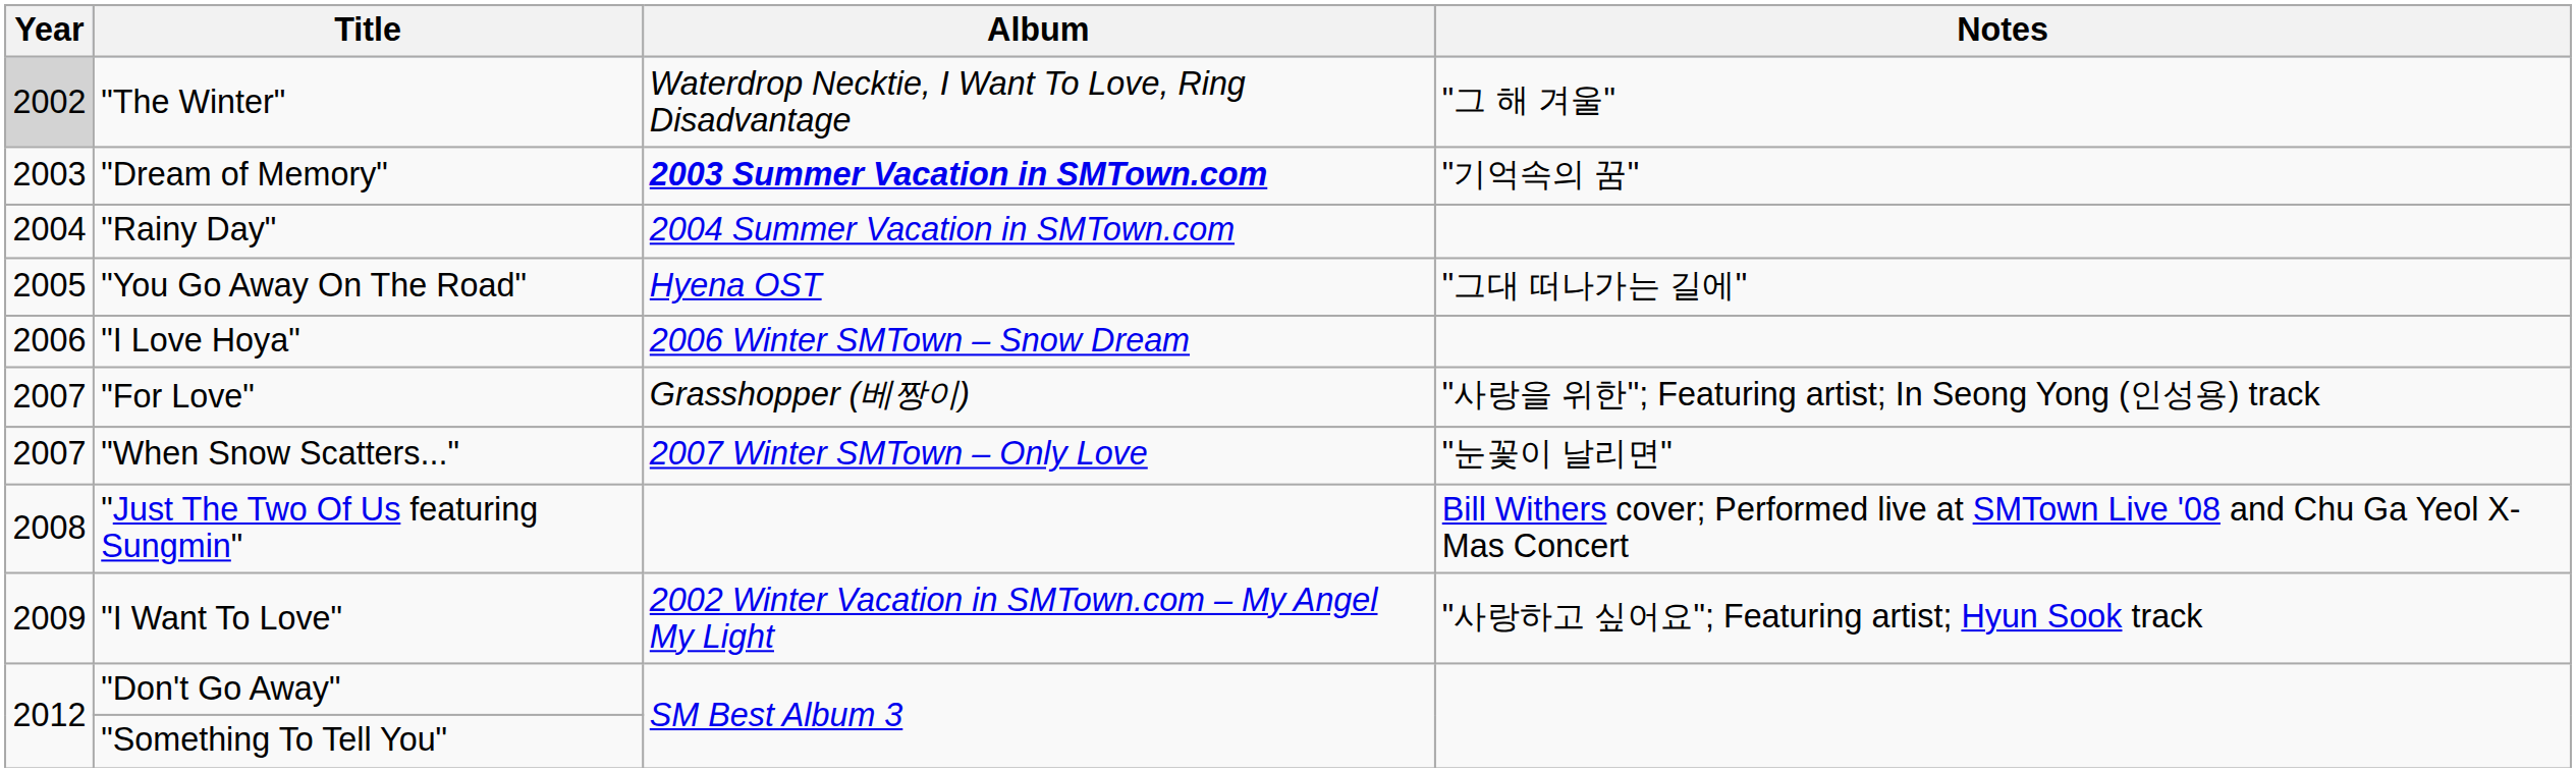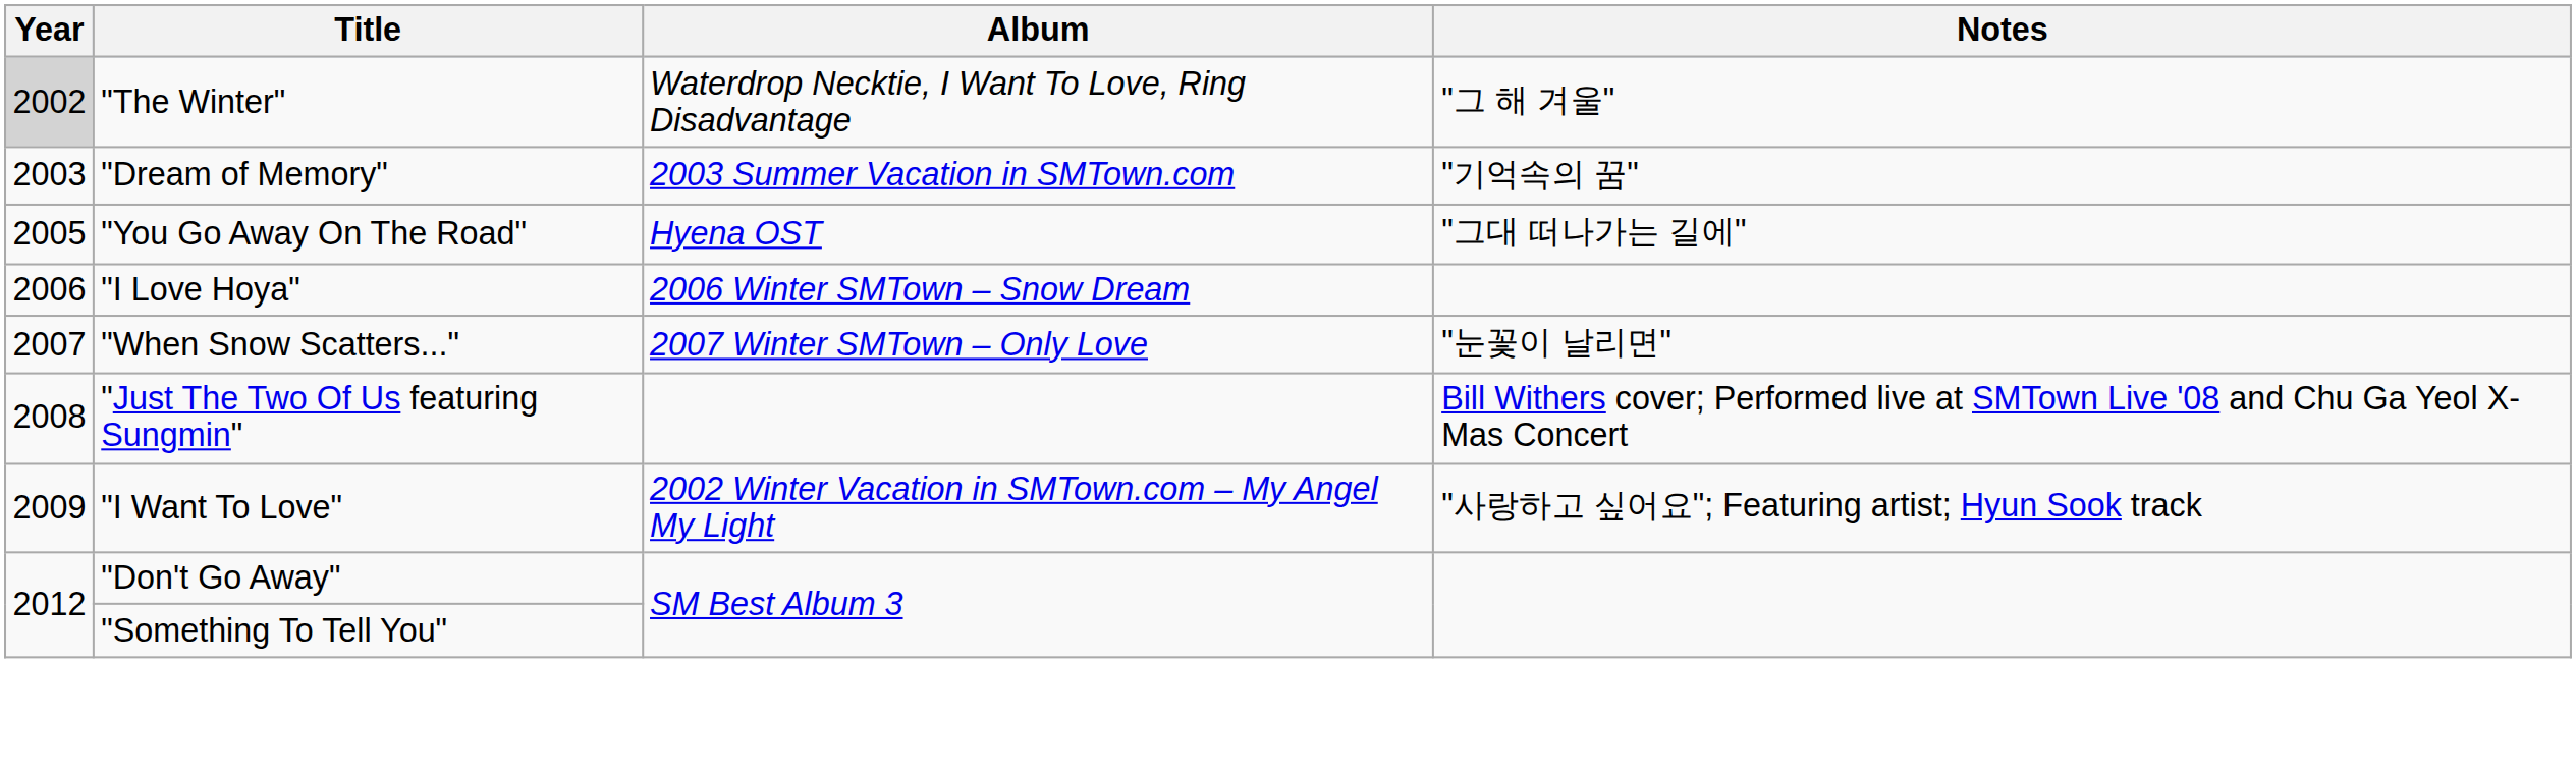 <table class="wikitable">
 <tr style="background:#b0c4de; text-align:center;">
 <th>Year</th>
 <th>Title</th>
 <th>Album</th>
 <th>Notes</th>
 </tr>
 <tr>
 <td style="background: lightgrey;">2002</td>
 <td>"The Winter"</td>
 <td><em>Waterdrop Necktie, I Want To Love, Ring Disadvantage</em></td>
 <td>"그 해 겨울"</td>
 </tr>
 <tr>
 <td>2003</td>
 <td>"Dream of Memory"</td>
-<td><strong><em><a href='#'>2003 Summer Vacation in SMTown.com</a></em></strong></td>
+<td><em><a href='#'>2003 Summer Vacation in SMTown.com</a></em></td>
 <td>"기억속의 꿈"</td>
-</tr>
-<tr>
-<td>2004</td>
-<td>"Rainy Day"</td>
-<td><em><a href='#'>2004 Summer Vacation in SMTown.com</a></em></td>
-<td></td>
 </tr>
 <tr>
 <td>2005</td>
 <td>"You Go Away On The Road"</td>
 <td><em><a href='#'>Hyena OST</a></em></td>
 <td>"그대 떠나가는 길에"</td>
 </tr>
 <tr>
 <td>2006</td>
 <td>"I Love Hoya"</td>
 <td><em><a href='#'>2006 Winter SMTown – Snow Dream</a></em></td>
 <td></td>
-</tr>
-<tr>
-<td>2007</td>
-<td>"For Love"</td>
-<td><em>Grasshopper (베짱이)</em></td>
-<td>"사랑을 위한"; Featuring artist; In Seong Yong (인성용) track</td>
 </tr>
 <tr>
 <td>2007</td>
 <td>"When Snow Scatters..."</td>
 <td><em><a href='#'>2007 Winter SMTown – Only Love</a></em></td>
 <td>"눈꽃이 날리면"</td>
 </tr>
 <tr>
 <td>2008</td>
 <td>"<a href='#'>Just The Two Of Us</a> featuring <a href='#'>Sungmin</a>"</td>
 <td></td>
 <td><a href='#'>Bill Withers</a> cover; Performed live at <a href='#'>SMTown Live '08</a> and Chu Ga Yeol X-Mas Concert</td>
 </tr>
 <tr>
 <td>2009</td>
 <td>"I Want To Love"</td>
 <td><em><a href='#'>2002 Winter Vacation in SMTown.com – My Angel My Light</a></em></td>
 <td>"사랑하고 싶어요"; Featuring artist; <a href='#'>Hyun Sook</a> track</td>
 </tr>
 <tr>
 <td rowspan=2>2012</td>
 <td>"Don't Go Away"</td>
 <td rowspan=2><em><a href='#'>SM Best Album 3</a></em></td>
 <td rowspan=2></td>
 </tr>
 <tr>
 <td>"Something To Tell You"</td>
 </tr>
 </table>
